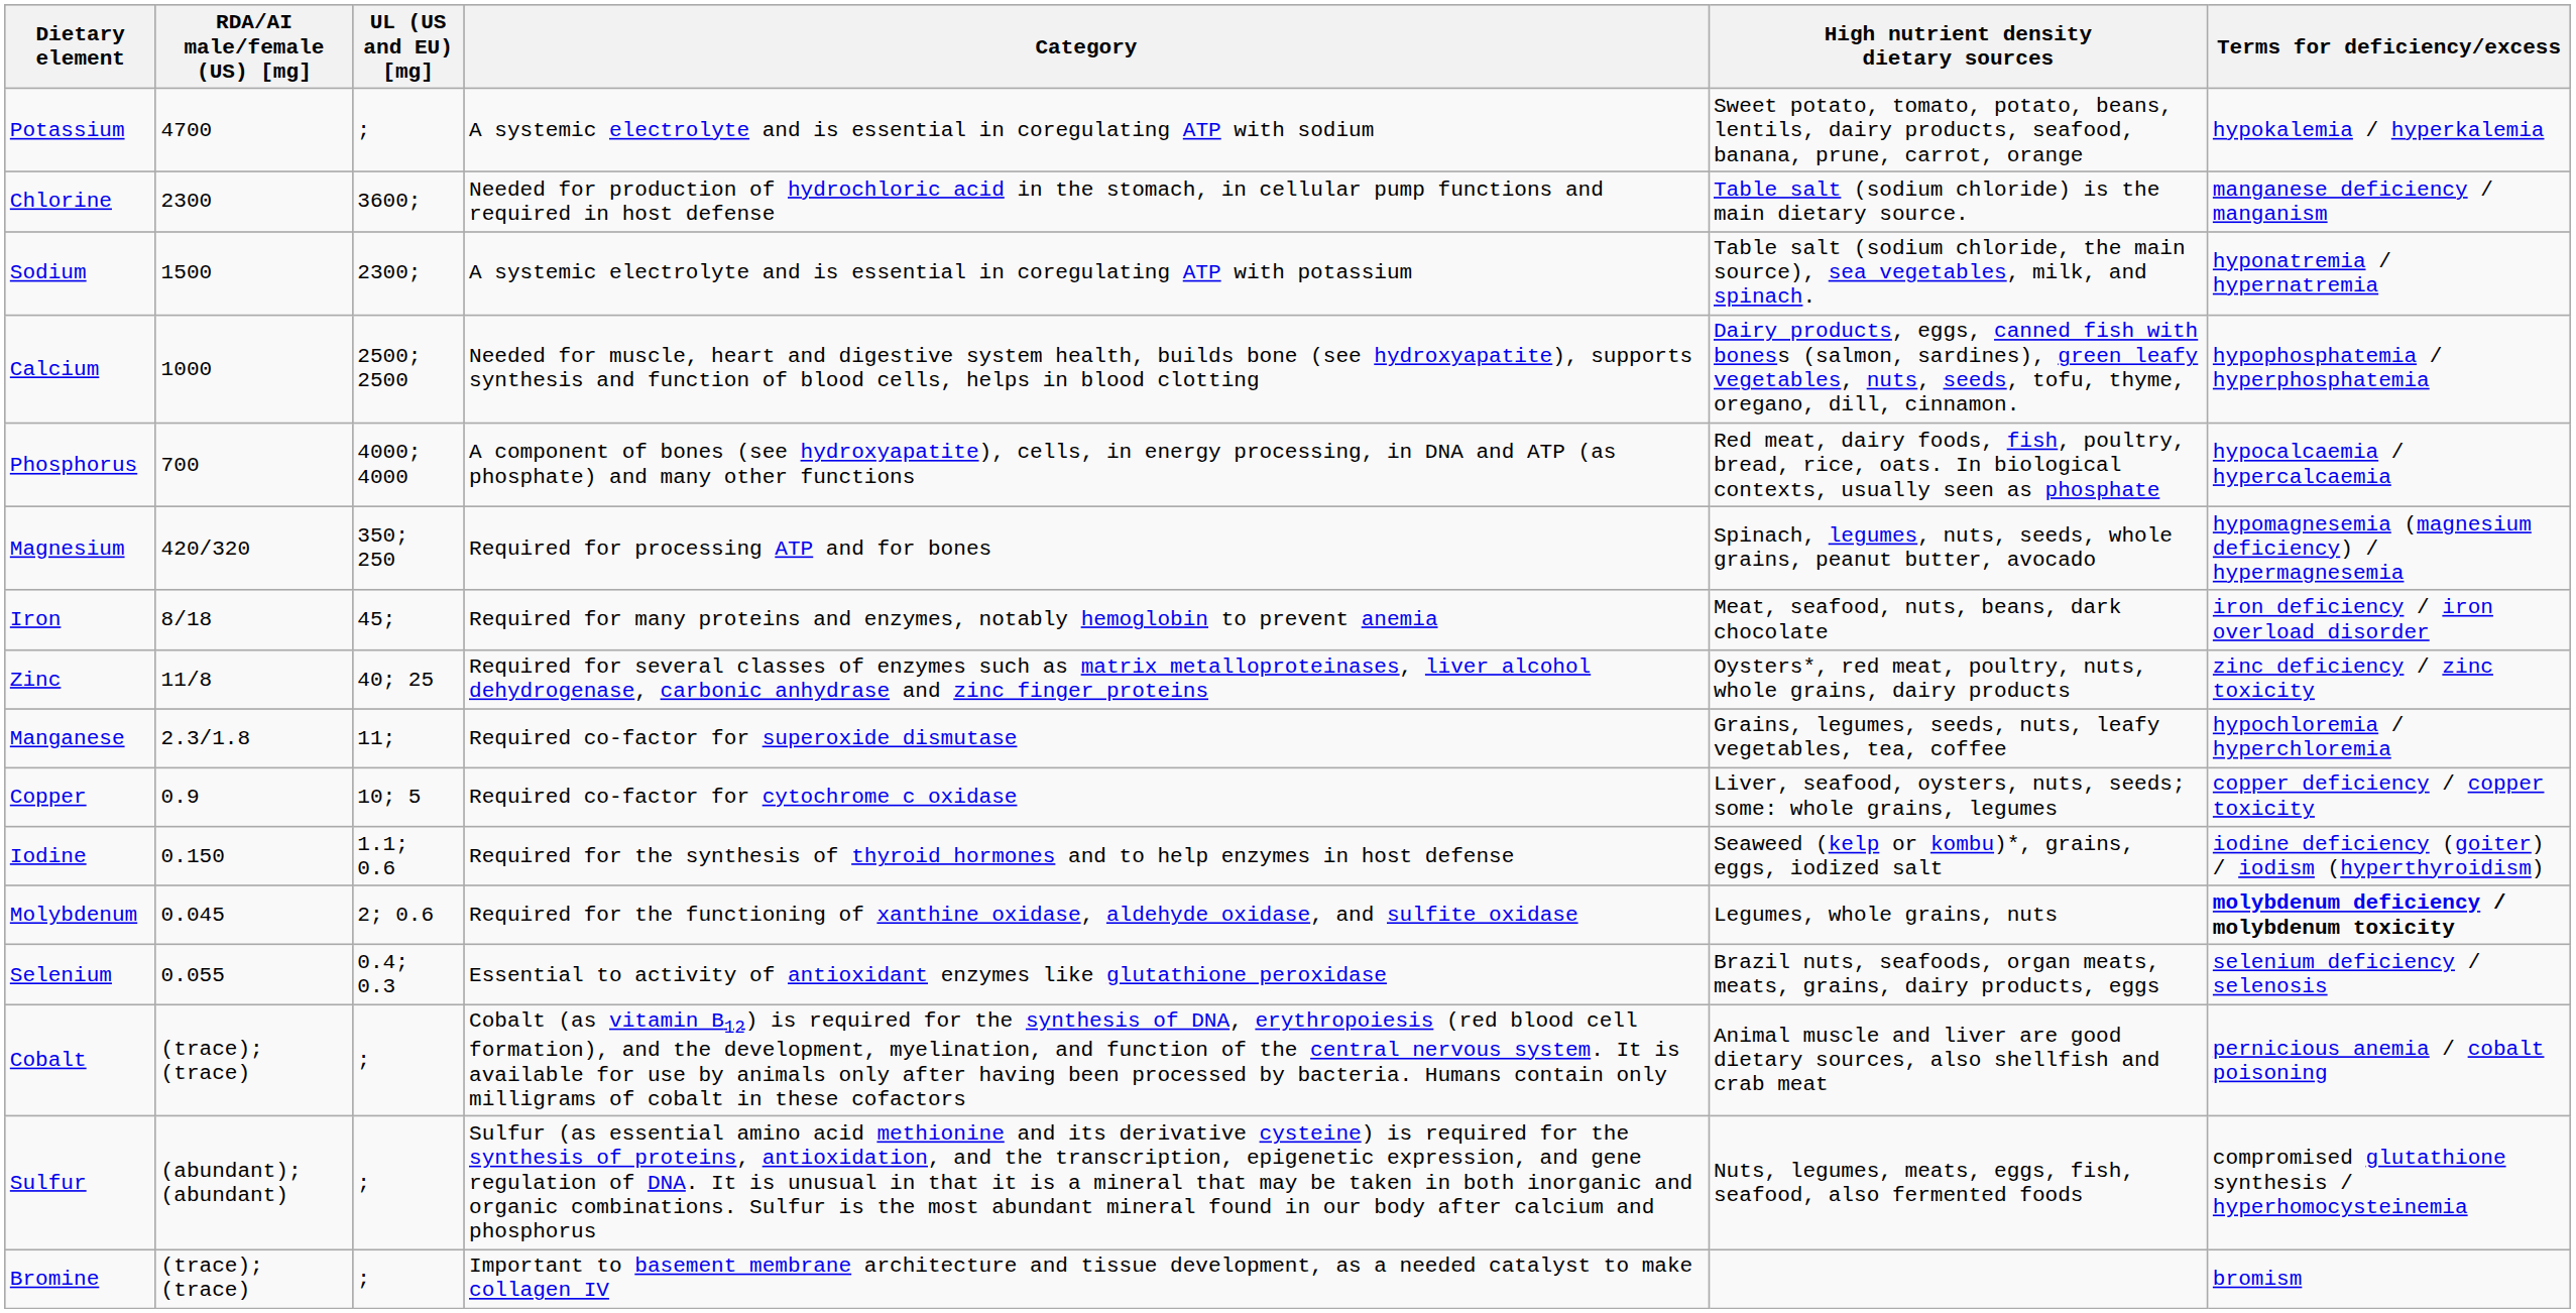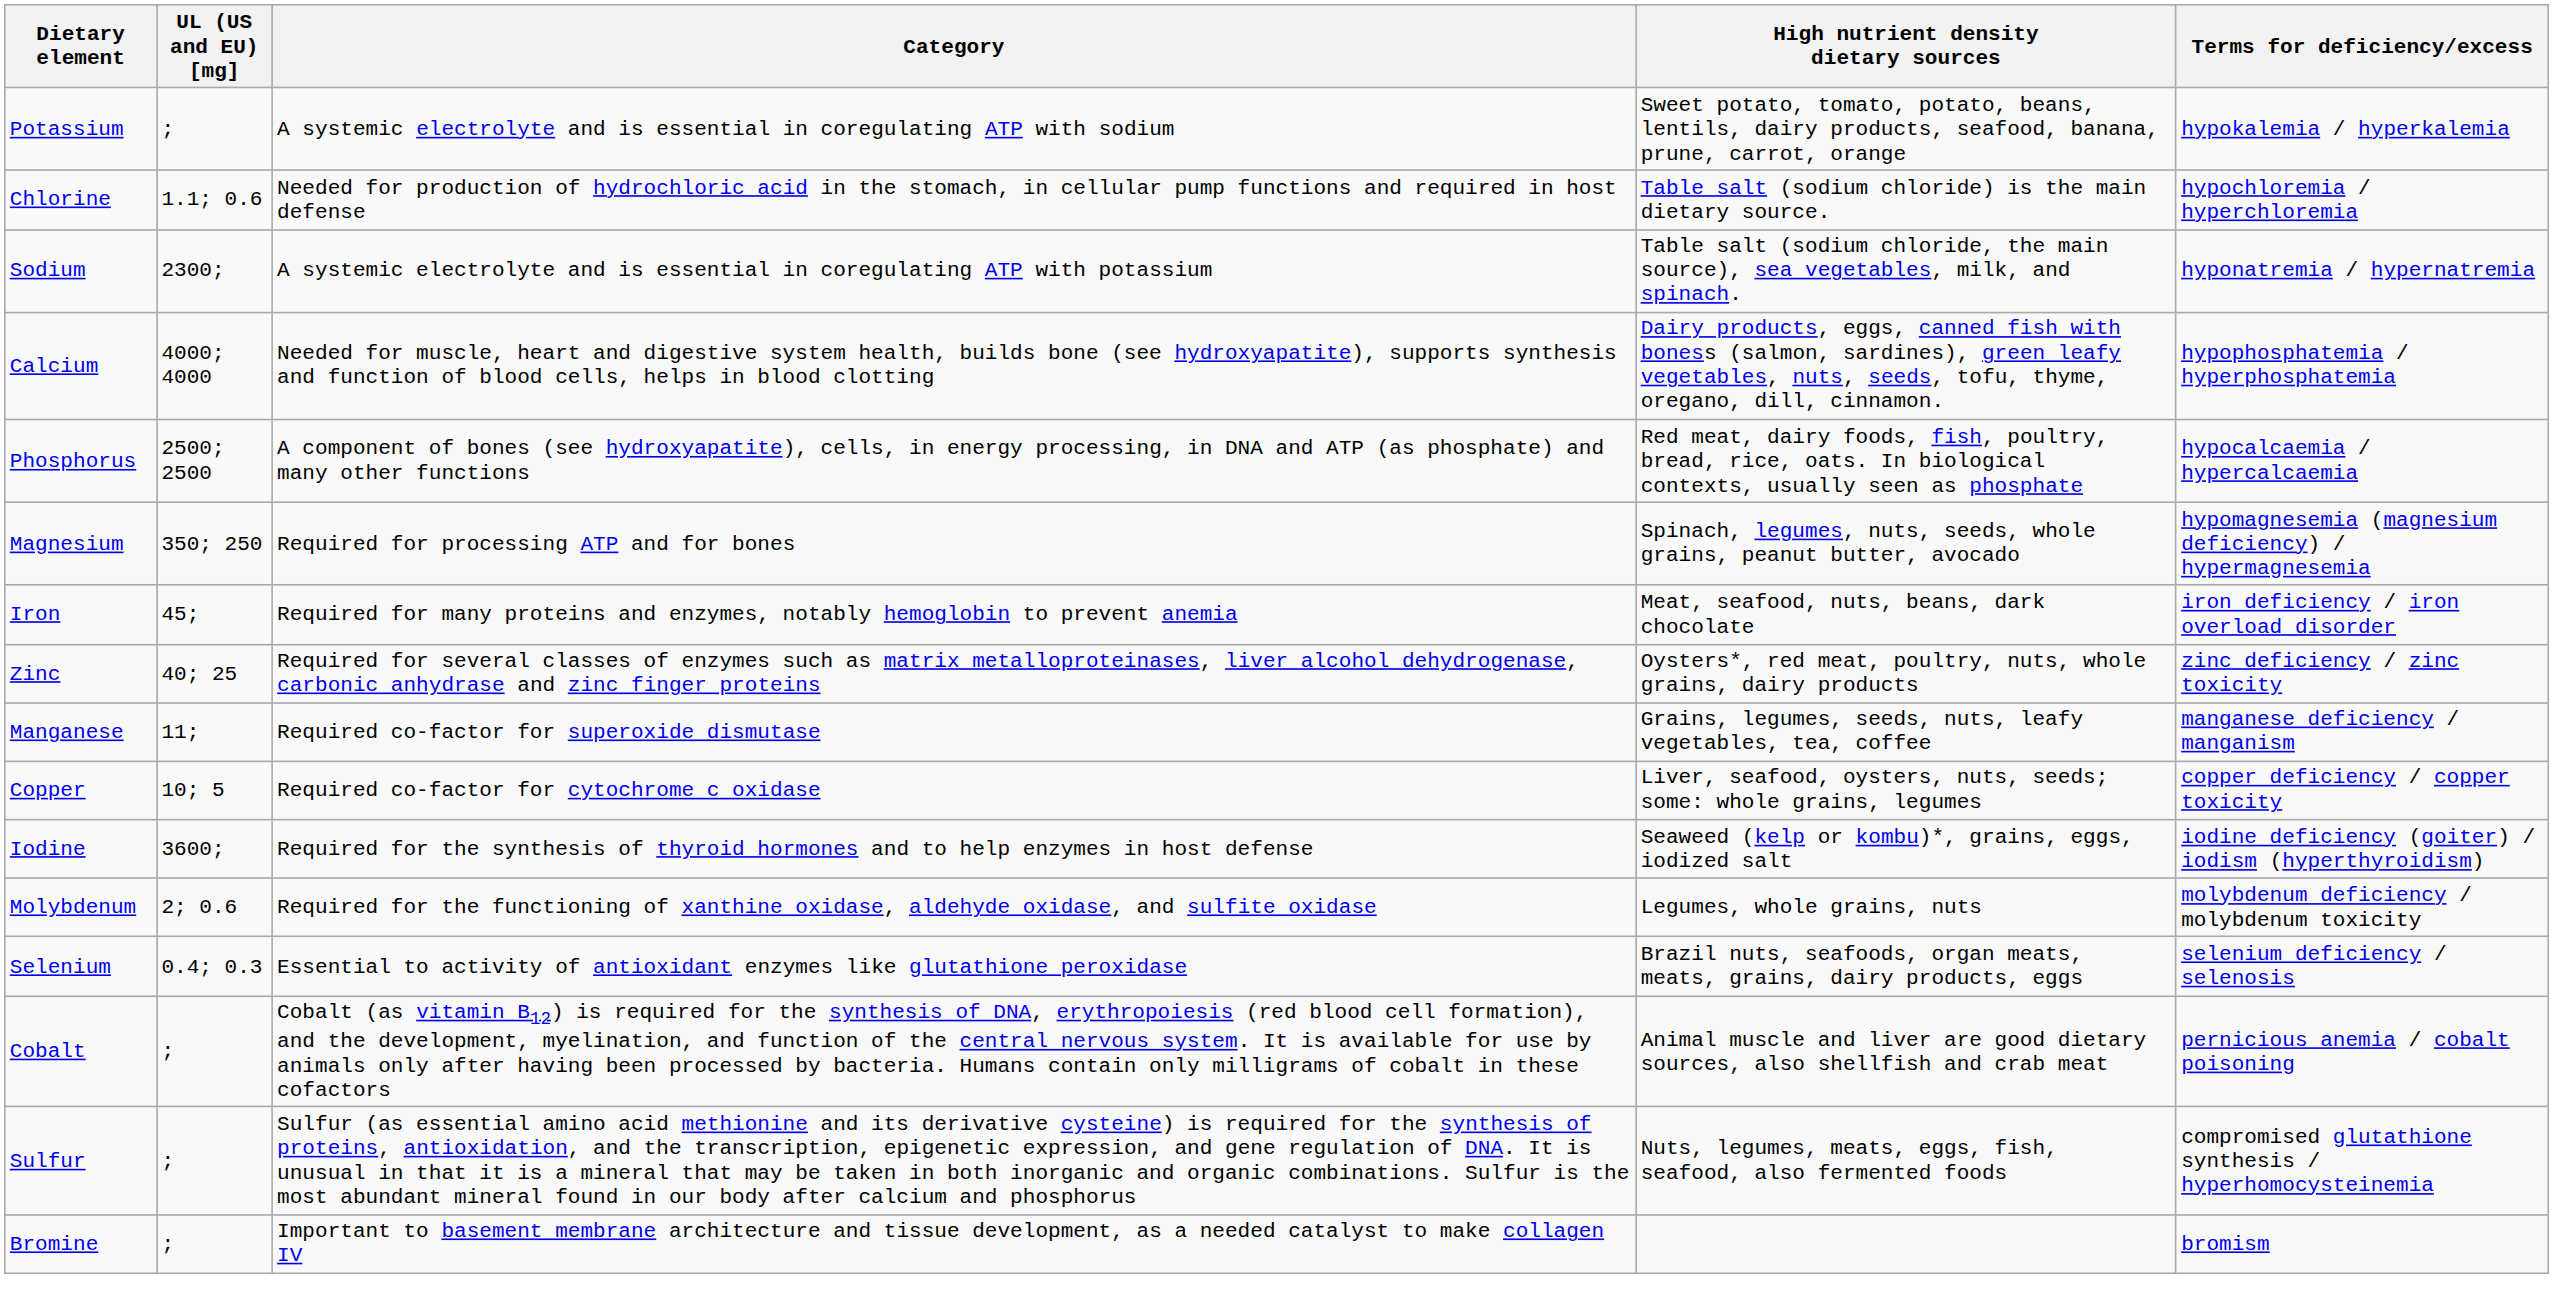 <table class="sortable wikitable">
 <tr>
 <th>Dietary element</th>
-<th>RDA/AI male/female (US) [mg]</th>
 <th>UL (US and EU) [mg]</th>
 <th>Category</th>
 <th>High nutrient density<br> dietary sources</th>
 <th>Terms for deficiency/excess</th>
 </tr>
 <tr>
 <td><a href='#'>Potassium</a></td>
-<td>4700</td>
 <td>; </td>
 <td>A systemic <a href='#'>electrolyte</a> and is essential in coregulating <a href='#'>ATP</a> with sodium</td>
 <td>Sweet potato, tomato, potato, beans, lentils, dairy products, seafood, banana, prune, carrot, orange</td>
 <td><a href='#'>hypokalemia</a> / <a href='#'>hyperkalemia</a></td>
 </tr>
 <tr>
 <td><a href='#'>Chlorine</a></td>
-<td>2300</td>
-<td>3600; </td>
+<td>1.1; 0.6</td>
 <td>Needed for production of <a href='#'>hydrochloric acid</a> in the stomach, in cellular pump functions and required in host defense</td>
 <td><a href='#'>Table salt</a> (sodium chloride) is the main dietary source.</td>
-<td><a href='#'>manganese deficiency</a> / <a href='#'>manganism</a></td>
+<td><a href='#'>hypochloremia</a> / <a href='#'>hyperchloremia</a></td>
 </tr>
 <tr>
 <td><a href='#'>Sodium</a></td>
-<td>1500</td>
 <td>2300; </td>
 <td>A systemic electrolyte and is essential in coregulating <a href='#'>ATP</a> with potassium</td>
 <td>Table salt (sodium chloride, the main source), <a href='#'>sea vegetables</a>, milk, and <a href='#'>spinach</a>.</td>
 <td><a href='#'>hyponatremia</a> / <a href='#'>hypernatremia</a></td>
 </tr>
 <tr>
 <td><a href='#'>Calcium</a></td>
-<td>1000</td>
-<td>2500; 2500</td>
+<td>4000; 4000</td>
 <td>Needed for muscle, heart and digestive system health, builds bone (see <a href='#'>hydroxyapatite</a>), supports synthesis and function of blood cells, helps in blood clotting</td>
 <td><a href='#'>Dairy products</a>, eggs, <a href='#'>canned fish with bones</a>s (salmon, sardines), <a href='#'>green leafy vegetables</a>, <a href='#'>nuts</a>, <a href='#'>seeds</a>, tofu, thyme, oregano, dill, cinnamon.</td>
 <td><a href='#'>hypophosphatemia</a> / <a href='#'>hyperphosphatemia</a></td>
 </tr>
 <tr>
 <td><a href='#'>Phosphorus</a></td>
-<td>700</td>
-<td>4000; 4000</td>
+<td>2500; 2500</td>
 <td>A component of bones (see <a href='#'>hydroxyapatite</a>), cells, in energy processing, in DNA and ATP (as phosphate) and many other functions</td>
 <td>Red meat, dairy foods, <a href='#'>fish</a>, poultry, bread, rice, oats. In biological contexts, usually seen as <a href='#'>phosphate</a></td>
 <td><a href='#'>hypocalcaemia</a> / <a href='#'>hypercalcaemia</a></td>
 </tr>
 <tr>
 <td><a href='#'>Magnesium</a></td>
-<td>420/320</td>
 <td>350; 250</td>
 <td>Required for processing <a href='#'>ATP</a> and for bones</td>
 <td>Spinach, <a href='#'>legumes</a>, nuts, seeds, whole grains, peanut butter, avocado</td>
 <td><a href='#'>hypomagnesemia</a> (<a href='#'>magnesium deficiency</a>) / <a href='#'>hypermagnesemia</a></td>
 </tr>
 <tr>
 <td><a href='#'>Iron</a></td>
-<td>8/18</td>
 <td>45; </td>
 <td>Required for many proteins and enzymes, notably <a href='#'>hemoglobin</a> to prevent <a href='#'>anemia</a></td>
 <td>Meat, seafood, nuts, beans, dark chocolate</td>
 <td><a href='#'>iron deficiency</a> / <a href='#'>iron overload disorder</a></td>
 </tr>
 <tr>
 <td><a href='#'>Zinc</a></td>
-<td>11/8</td>
 <td>40; 25</td>
 <td>Required for several classes of enzymes such as <a href='#'>matrix metalloproteinases</a>, <a href='#'>liver alcohol dehydrogenase</a>, <a href='#'>carbonic anhydrase</a> and <a href='#'>zinc finger proteins</a></td>
 <td>Oysters*, red meat, poultry, nuts, whole grains, dairy products</td>
 <td><a href='#'>zinc deficiency</a> / <a href='#'>zinc toxicity</a></td>
 </tr>
 <tr>
 <td><a href='#'>Manganese</a></td>
-<td>2.3/1.8</td>
 <td>11; </td>
 <td>Required co-factor for <a href='#'>superoxide dismutase</a></td>
 <td>Grains, legumes, seeds, nuts, leafy vegetables, tea, coffee</td>
-<td><a href='#'>hypochloremia</a> / <a href='#'>hyperchloremia</a></td>
+<td><a href='#'>manganese deficiency</a> / <a href='#'>manganism</a></td>
 </tr>
 <tr>
 <td><a href='#'>Copper</a></td>
-<td>0.9</td>
 <td>10; 5</td>
 <td>Required co-factor for <a href='#'>cytochrome c oxidase</a></td>
 <td>Liver, seafood, oysters, nuts, seeds; some: whole grains, legumes</td>
 <td><a href='#'>copper deficiency</a> / <a href='#'>copper toxicity</a></td>
 </tr>
 <tr>
 <td><a href='#'>Iodine</a></td>
-<td>0.150</td>
-<td>1.1; 0.6</td>
+<td>3600; </td>
 <td>Required for the synthesis of <a href='#'>thyroid hormones</a> and to help enzymes in host defense</td>
 <td>Seaweed (<a href='#'>kelp</a> or <a href='#'>kombu</a>)*, grains, eggs, iodized salt</td>
 <td><a href='#'>iodine deficiency</a> (<a href='#'>goiter</a>) / <a href='#'>iodism</a> (<a href='#'>hyperthyroidism</a>)</td>
 </tr>
 <tr>
 <td><a href='#'>Molybdenum</a></td>
-<td>0.045</td>
 <td>2; 0.6</td>
 <td>Required for the functioning of <a href='#'>xanthine oxidase</a>, <a href='#'>aldehyde oxidase</a>, and <a href='#'>sulfite oxidase</a></td>
 <td>Legumes, whole grains, nuts</td>
-<td><strong><a href='#'>molybdenum deficiency</a> / molybdenum toxicity</strong></td>
+<td><a href='#'>molybdenum deficiency</a> / molybdenum toxicity</td>
 </tr>
 <tr>
 <td><a href='#'>Selenium</a></td>
-<td>0.055</td>
 <td>0.4; 0.3</td>
 <td>Essential to activity of <a href='#'>antioxidant</a> enzymes like <a href='#'>glutathione peroxidase</a></td>
 <td>Brazil nuts, seafoods, organ meats, meats, grains, dairy products, eggs</td>
 <td><a href='#'>selenium deficiency</a> / <a href='#'>selenosis</a></td>
 </tr>
 <tr>
 <td><a href='#'>Cobalt</a></td>
-<td> (trace);  (trace)</td>
 <td>; </td>
 <td>Cobalt (as <a href='#'>vitamin B<sub>12</sub></a>) is required for the <a href='#'>synthesis of DNA</a>, <a href='#'>erythropoiesis</a> (red blood cell formation), and the development, myelination, and function of the <a href='#'>central nervous system</a>. It is available for use by animals only after having been processed by bacteria. Humans contain only milligrams of cobalt in these cofactors</td>
 <td>Animal muscle and liver are good dietary sources, also shellfish and crab meat</td>
 <td><a href='#'>pernicious anemia</a> / <a href='#'>cobalt poisoning</a></td>
 </tr>
 <tr>
 <td><a href='#'>Sulfur</a></td>
-<td> (abundant);  (abundant)</td>
 <td>; </td>
 <td>Sulfur (as essential amino acid <a href='#'>methionine</a> and its derivative <a href='#'>cysteine</a>) is required for the <a href='#'>synthesis of proteins</a>, <a href='#'>antioxidation</a>, and the transcription, epigenetic expression, and gene regulation of <a href='#'>DNA</a>. It is unusual in that it is a mineral that may be taken in both inorganic and organic combinations. Sulfur is the most abundant mineral found in our body after calcium and phosphorus</td>
 <td>Nuts, legumes, meats, eggs, fish, seafood, also fermented foods</td>
 <td>compromised <a href='#'>glutathione</a> synthesis / <a href='#'>hyperhomocysteinemia</a></td>
 </tr>
 <tr>
 <td><a href='#'>Bromine</a></td>
-<td> (trace);  (trace)</td>
 <td>; </td>
 <td>Important to <a href='#'>basement membrane</a> architecture and tissue development, as a needed catalyst to make <a href='#'>collagen IV</a></td>
 <td></td>
 <td><a href='#'>bromism</a></td>
 </tr>
 </table>
